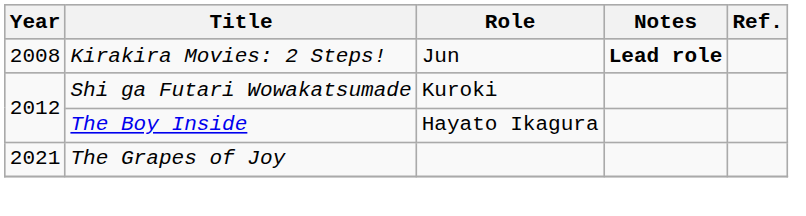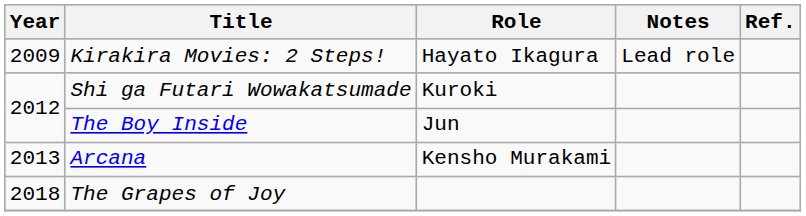 <table class="wikitable">
 <tr>
 <th>Year</th>
 <th>Title</th>
 <th>Role</th>
 <th>Notes</th>
 <th>Ref.</th>
 </tr>
 <tr>
-<td>2008</td>
+<td>2009</td>
 <td><em>Kirakira Movies: 2 Steps!</em></td>
-<td>Jun</td>
-<td><strong>Lead role</strong></td>
+<td>Hayato Ikagura</td>
+<td>Lead role</td>
 <td></td>
 </tr>
 <tr>
 <td rowspan="2">2012</td>
 <td><em>Shi ga Futari Wowakatsumade</em></td>
 <td>Kuroki</td>
 <td></td>
 <td></td>
 </tr>
 <tr>
 <td><em><a href='#'>The Boy Inside</a></em></td>
-<td>Hayato Ikagura</td>
+<td>Jun</td>
 <td></td>
 <td></td>
 </tr>
 <tr>
-<td>2021</td>
+<td>2013</td>
+<td><em><a href='#'>Arcana</a></em></td>
+<td>Kensho Murakami</td>
+<td></td>
+<td></td>
+</tr>
+<tr>
+<td>2018</td>
 <td><em>The Grapes of Joy</em></td>
 <td></td>
 <td></td>
 <td></td>
 </tr>
 <tr>
 </tr>
 </table>
